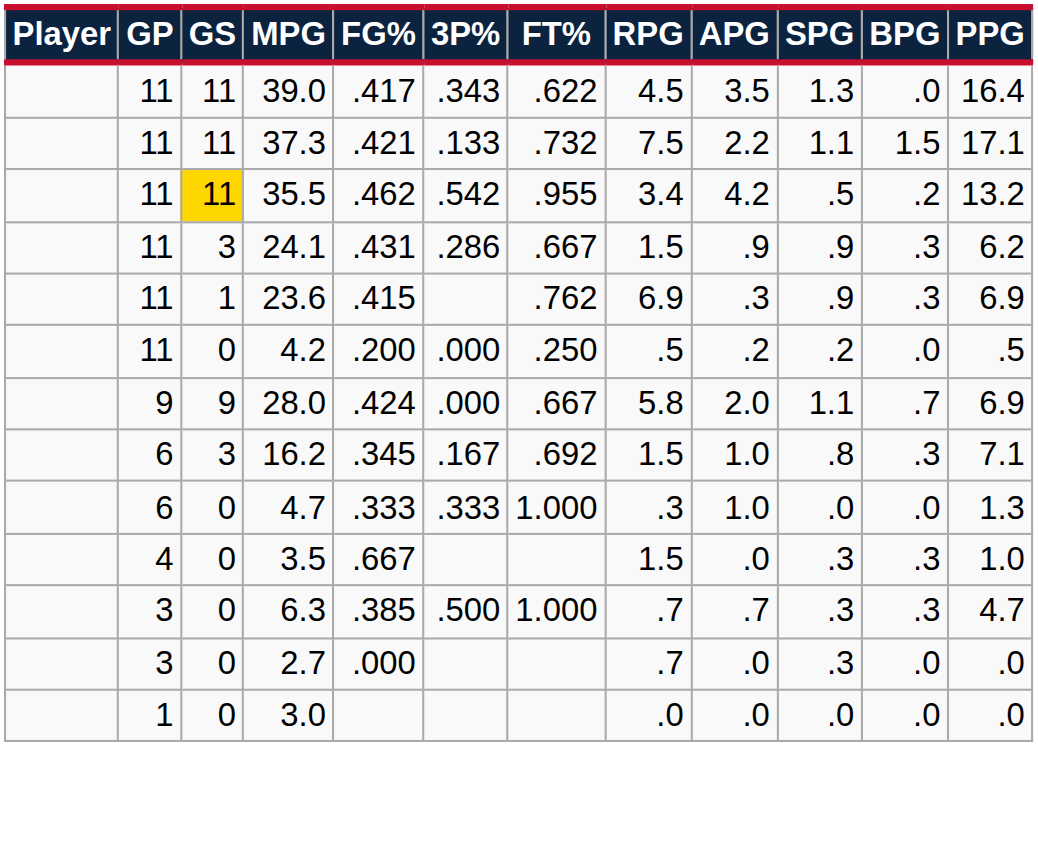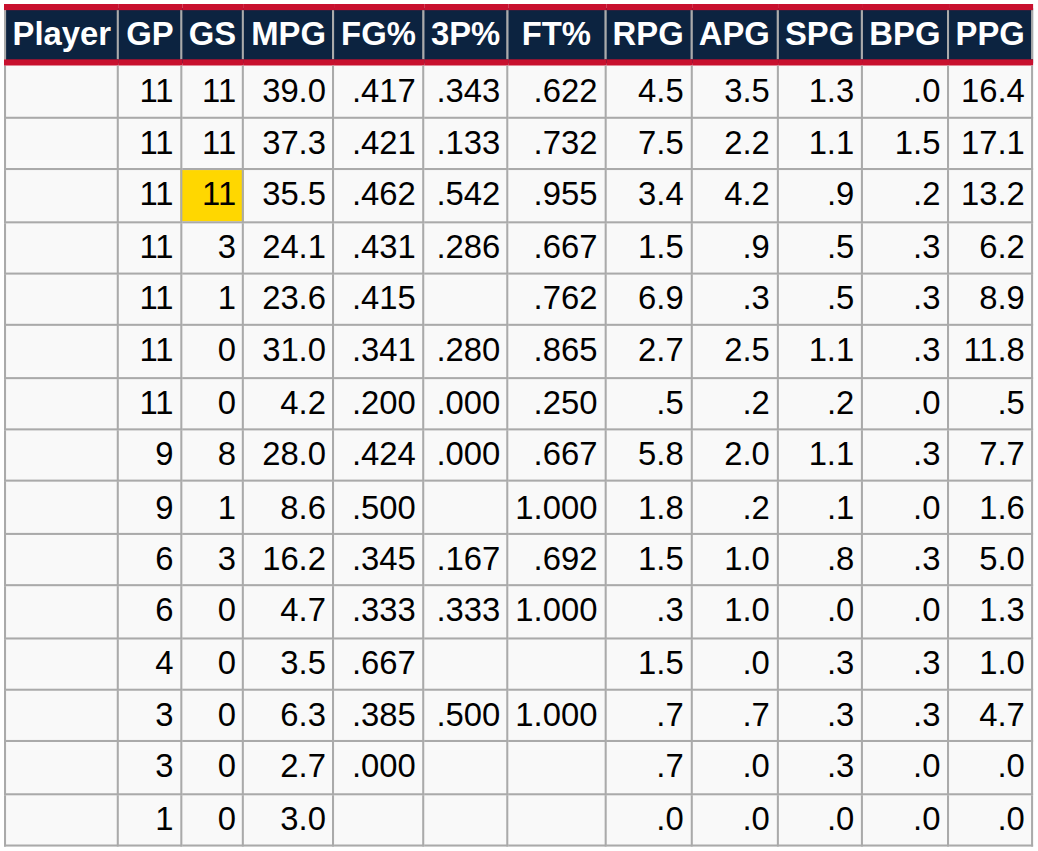 <table class="wikitable sortable" style="text-align:right;">
 <tr>
 <th style="background:#0C2340; color:#FFFFFF; border-top:#C8102E 3px solid; border-bottom:#C8102E 3px solid;">Player</th>
 <th style="background:#0C2340; color:#FFFFFF; border-top:#C8102E 3px solid; border-bottom:#C8102E 3px solid;">GP</th>
 <th style="background:#0C2340; color:#FFFFFF; border-top:#C8102E 3px solid; border-bottom:#C8102E 3px solid;">GS</th>
 <th style="background:#0C2340; color:#FFFFFF; border-top:#C8102E 3px solid; border-bottom:#C8102E 3px solid;">MPG</th>
 <th style="background:#0C2340; color:#FFFFFF; border-top:#C8102E 3px solid; border-bottom:#C8102E 3px solid;">FG%</th>
 <th style="background:#0C2340; color:#FFFFFF; border-top:#C8102E 3px solid; border-bottom:#C8102E 3px solid;">3P%</th>
 <th style="background:#0C2340; color:#FFFFFF; border-top:#C8102E 3px solid; border-bottom:#C8102E 3px solid;">FT%</th>
 <th style="background:#0C2340; color:#FFFFFF; border-top:#C8102E 3px solid; border-bottom:#C8102E 3px solid;">RPG</th>
 <th style="background:#0C2340; color:#FFFFFF; border-top:#C8102E 3px solid; border-bottom:#C8102E 3px solid;">APG</th>
 <th style="background:#0C2340; color:#FFFFFF; border-top:#C8102E 3px solid; border-bottom:#C8102E 3px solid;">SPG</th>
 <th style="background:#0C2340; color:#FFFFFF; border-top:#C8102E 3px solid; border-bottom:#C8102E 3px solid;">BPG</th>
 <th style="background:#0C2340; color:#FFFFFF; border-top:#C8102E 3px solid; border-bottom:#C8102E 3px solid;">PPG</th>
 </tr>
 <tr>
 <td style="text-align:left;"></td>
 <td>11</td>
 <td>11</td>
 <td>39.0</td>
 <td>.417</td>
 <td>.343</td>
 <td>.622</td>
 <td>4.5</td>
 <td>3.5</td>
 <td>1.3</td>
 <td>.0</td>
 <td>16.4</td>
 </tr>
 <tr>
 <td style="text-align:left;"></td>
 <td>11</td>
 <td>11</td>
 <td>37.3</td>
 <td>.421</td>
 <td>.133</td>
 <td>.732</td>
 <td>7.5</td>
 <td>2.2</td>
 <td>1.1</td>
 <td>1.5</td>
 <td>17.1</td>
 </tr>
 <tr>
 <td style="text-align:left;"></td>
 <td>11</td>
 <td style="background: gold;">11</td>
 <td>35.5</td>
 <td>.462</td>
 <td>.542</td>
 <td>.955</td>
 <td>3.4</td>
 <td>4.2</td>
-<td>.5</td>
+<td>.9</td>
 <td>.2</td>
 <td>13.2</td>
 </tr>
 <tr>
 <td style="text-align:left;"></td>
 <td>11</td>
 <td>3</td>
 <td>24.1</td>
 <td>.431</td>
 <td>.286</td>
 <td>.667</td>
 <td>1.5</td>
 <td>.9</td>
-<td>.9</td>
+<td>.5</td>
 <td>.3</td>
 <td>6.2</td>
 </tr>
 <tr>
 <td style="text-align:left;"></td>
 <td>11</td>
 <td>1</td>
 <td>23.6</td>
 <td>.415</td>
 <td></td>
 <td>.762</td>
 <td>6.9</td>
 <td>.3</td>
-<td>.9</td>
+<td>.5</td>
 <td>.3</td>
-<td>6.9</td>
+<td>8.9</td>
+</tr>
+<tr>
+<td style="text-align:left;"></td>
+<td>11</td>
+<td>0</td>
+<td>31.0</td>
+<td>.341</td>
+<td>.280</td>
+<td>.865</td>
+<td>2.7</td>
+<td>2.5</td>
+<td>1.1</td>
+<td>.3</td>
+<td>11.8</td>
 </tr>
 <tr>
 <td style="text-align:left;"></td>
 <td>11</td>
 <td>0</td>
 <td>4.2</td>
 <td>.200</td>
 <td>.000</td>
 <td>.250</td>
 <td>.5</td>
 <td>.2</td>
 <td>.2</td>
 <td>.0</td>
 <td>.5</td>
 </tr>
 <tr>
 <td style="text-align:left;"></td>
 <td>9</td>
-<td>9</td>
+<td>8</td>
 <td>28.0</td>
 <td>.424</td>
 <td>.000</td>
 <td>.667</td>
 <td>5.8</td>
 <td>2.0</td>
 <td>1.1</td>
-<td>.7</td>
-<td>6.9</td>
+<td>.3</td>
+<td>7.7</td>
+</tr>
+<tr>
+<td style="text-align:left;"></td>
+<td>9</td>
+<td>1</td>
+<td>8.6</td>
+<td>.500</td>
+<td></td>
+<td>1.000</td>
+<td>1.8</td>
+<td>.2</td>
+<td>.1</td>
+<td>.0</td>
+<td>1.6</td>
 </tr>
 <tr>
 <td style="text-align:left;"></td>
 <td>6</td>
 <td>3</td>
 <td>16.2</td>
 <td>.345</td>
 <td>.167</td>
 <td>.692</td>
 <td>1.5</td>
 <td>1.0</td>
 <td>.8</td>
 <td>.3</td>
-<td>7.1</td>
+<td>5.0</td>
 </tr>
 <tr>
 <td style="text-align:left;"></td>
 <td>6</td>
 <td>0</td>
 <td>4.7</td>
 <td>.333</td>
 <td>.333</td>
 <td>1.000</td>
 <td>.3</td>
 <td>1.0</td>
 <td>.0</td>
 <td>.0</td>
 <td>1.3</td>
 </tr>
 <tr>
 <td style="text-align:left;"></td>
 <td>4</td>
 <td>0</td>
 <td>3.5</td>
 <td>.667</td>
 <td></td>
 <td></td>
 <td>1.5</td>
 <td>.0</td>
 <td>.3</td>
 <td>.3</td>
 <td>1.0</td>
 </tr>
 <tr>
 <td style="text-align:left;"></td>
 <td>3</td>
 <td>0</td>
 <td>6.3</td>
 <td>.385</td>
 <td>.500</td>
 <td>1.000</td>
 <td>.7</td>
 <td>.7</td>
 <td>.3</td>
 <td>.3</td>
 <td>4.7</td>
 </tr>
 <tr>
 <td style="text-align:left;"></td>
 <td>3</td>
 <td>0</td>
 <td>2.7</td>
 <td>.000</td>
 <td></td>
 <td></td>
 <td>.7</td>
 <td>.0</td>
 <td>.3</td>
 <td>.0</td>
 <td>.0</td>
 </tr>
 <tr>
 <td style="text-align:left;"></td>
 <td>1</td>
 <td>0</td>
 <td>3.0</td>
 <td></td>
 <td></td>
 <td></td>
 <td>.0</td>
 <td>.0</td>
 <td>.0</td>
 <td>.0</td>
 <td>.0</td>
 </tr>
 </table>
